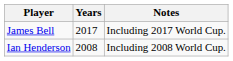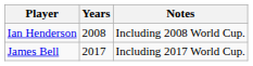 <table class="wikitable sortable">
 <tr>
 <th>Player</th>
 <th>Years</th>
 <th>Notes</th>
 </tr>
 <tr>
+<td><a href='#'>Ian Henderson</a></td>
+<td>2008</td>
+<td>Including 2008 World Cup.</td>
+</tr>
+<tr>
 <td><a href='#'>James Bell</a></td>
 <td>2017</td>
 <td>Including 2017 World Cup.</td>
 </tr>
-<tr>
-<td><a href='#'>Ian Henderson</a></td>
-<td>2008</td>
-<td>Including 2008 World Cup.</td>
-</tr>
 </table>
